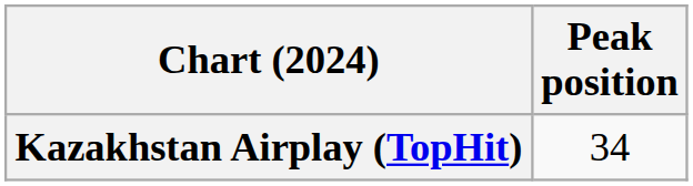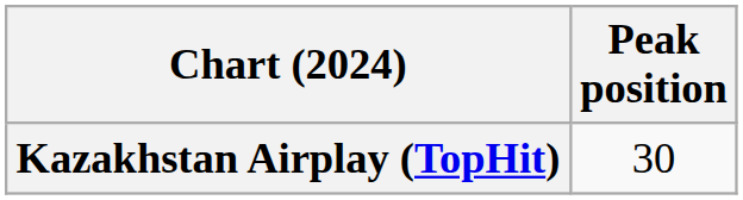 <table class="wikitable plainrowheaders" style="text-align:center">
 <tr>
 <th>Chart (2024)</th>
 <th>Peak<br>position</th>
 </tr>
 <tr>
 <th scope="row">Kazakhstan Airplay (<a href='#'>TopHit</a>)</th>
-<td>34</td>
+<td>30</td>
 </tr>
 </table>
